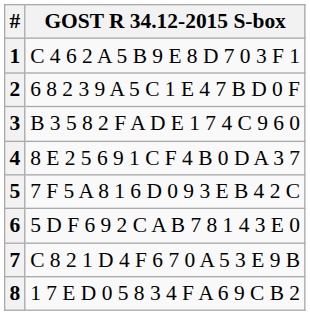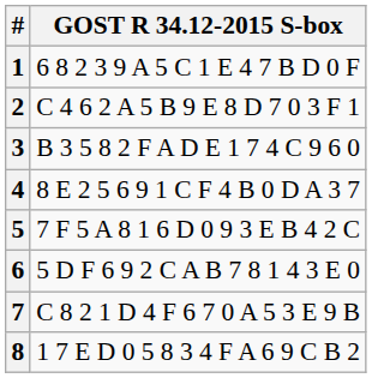 <table class="wikitable">
 <tr>
 <th>#</th>
 <th>GOST R 34.12-2015 S-box</th>
 </tr>
 <tr>
 <th>1</th>
-<td>C 4 6 2 A 5 B 9 E 8 D 7 0 3 F 1</td>
+<td>6 8 2 3 9 A 5 C 1 E 4 7 B D 0 F</td>
 </tr>
 <tr>
 <th>2</th>
-<td>6 8 2 3 9 A 5 C 1 E 4 7 B D 0 F</td>
+<td>C 4 6 2 A 5 B 9 E 8 D 7 0 3 F 1</td>
 </tr>
 <tr>
 <th>3</th>
 <td>B 3 5 8 2 F A D E 1 7 4 C 9 6 0</td>
 </tr>
 <tr>
 <th>4</th>
 <td>8 E 2 5 6 9 1 C F 4 B 0 D A 3 7</td>
 </tr>
 <tr>
 <th>5</th>
 <td>7 F 5 A 8 1 6 D 0 9 3 E B 4 2 C</td>
 </tr>
 <tr>
 <th>6</th>
 <td>5 D F 6 9 2 C A B 7 8 1 4 3 E 0</td>
 </tr>
 <tr>
 <th>7</th>
 <td>C 8 2 1 D 4 F 6 7 0 A 5 3 E 9 B</td>
 </tr>
 <tr>
 <th>8</th>
 <td>1 7 E D 0 5 8 3 4 F A 6 9 C B 2</td>
 </tr>
 </table>
